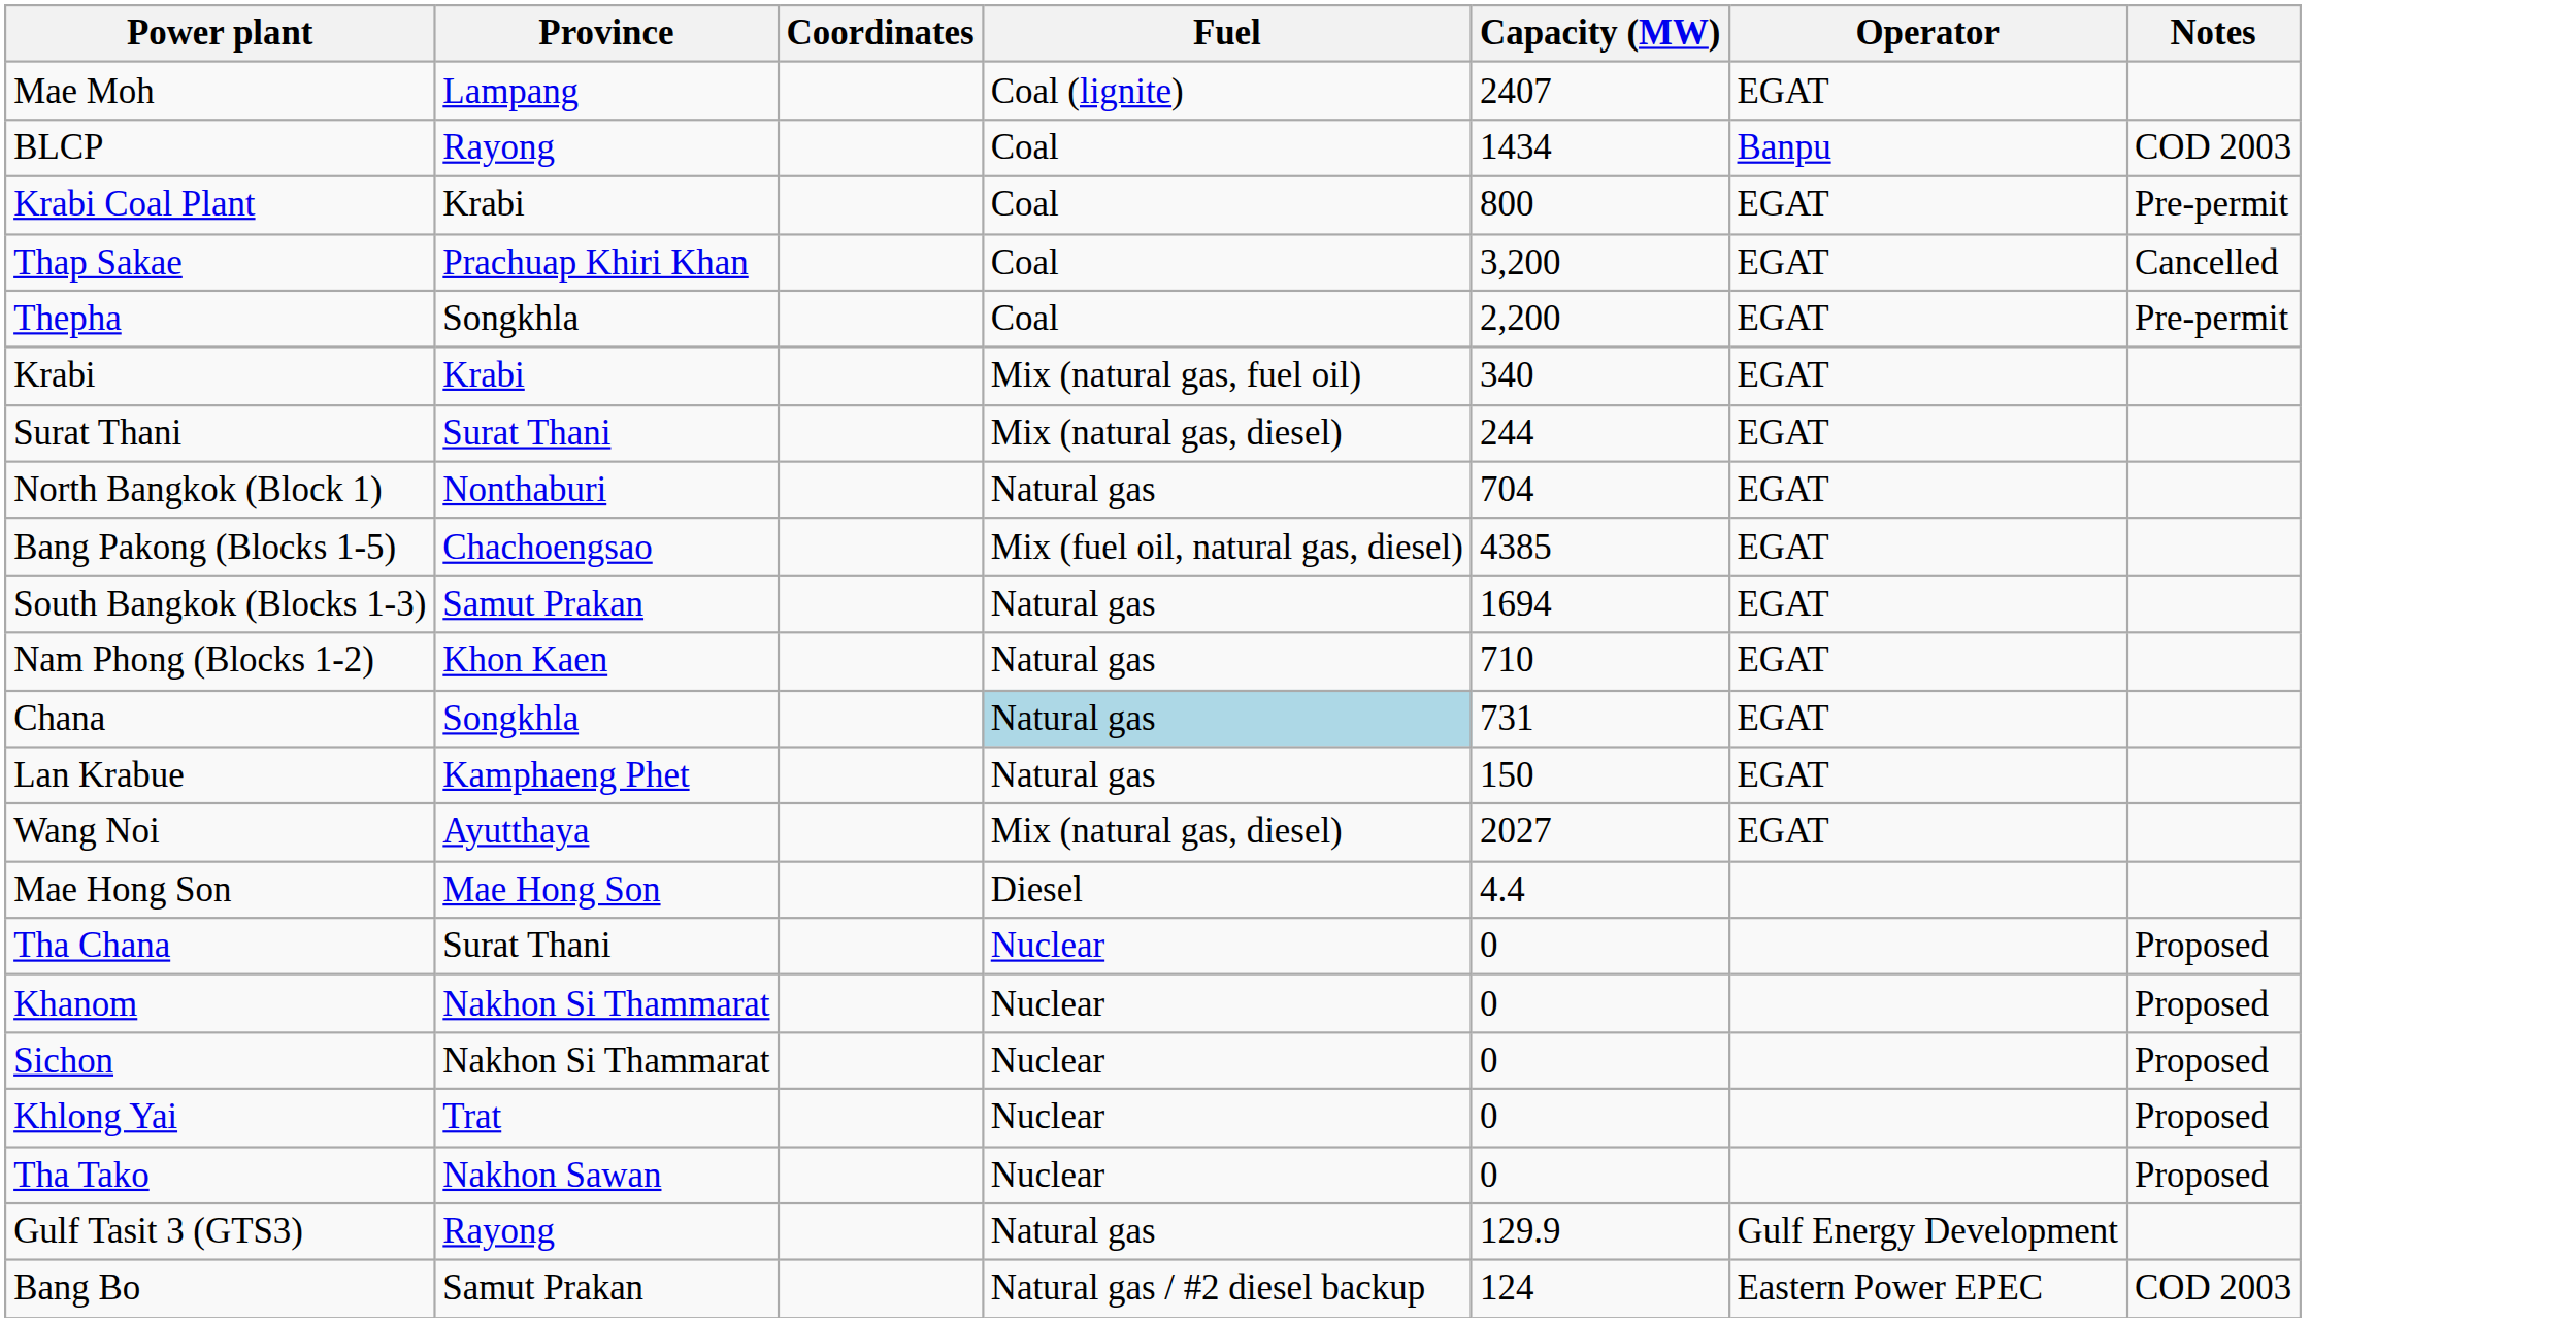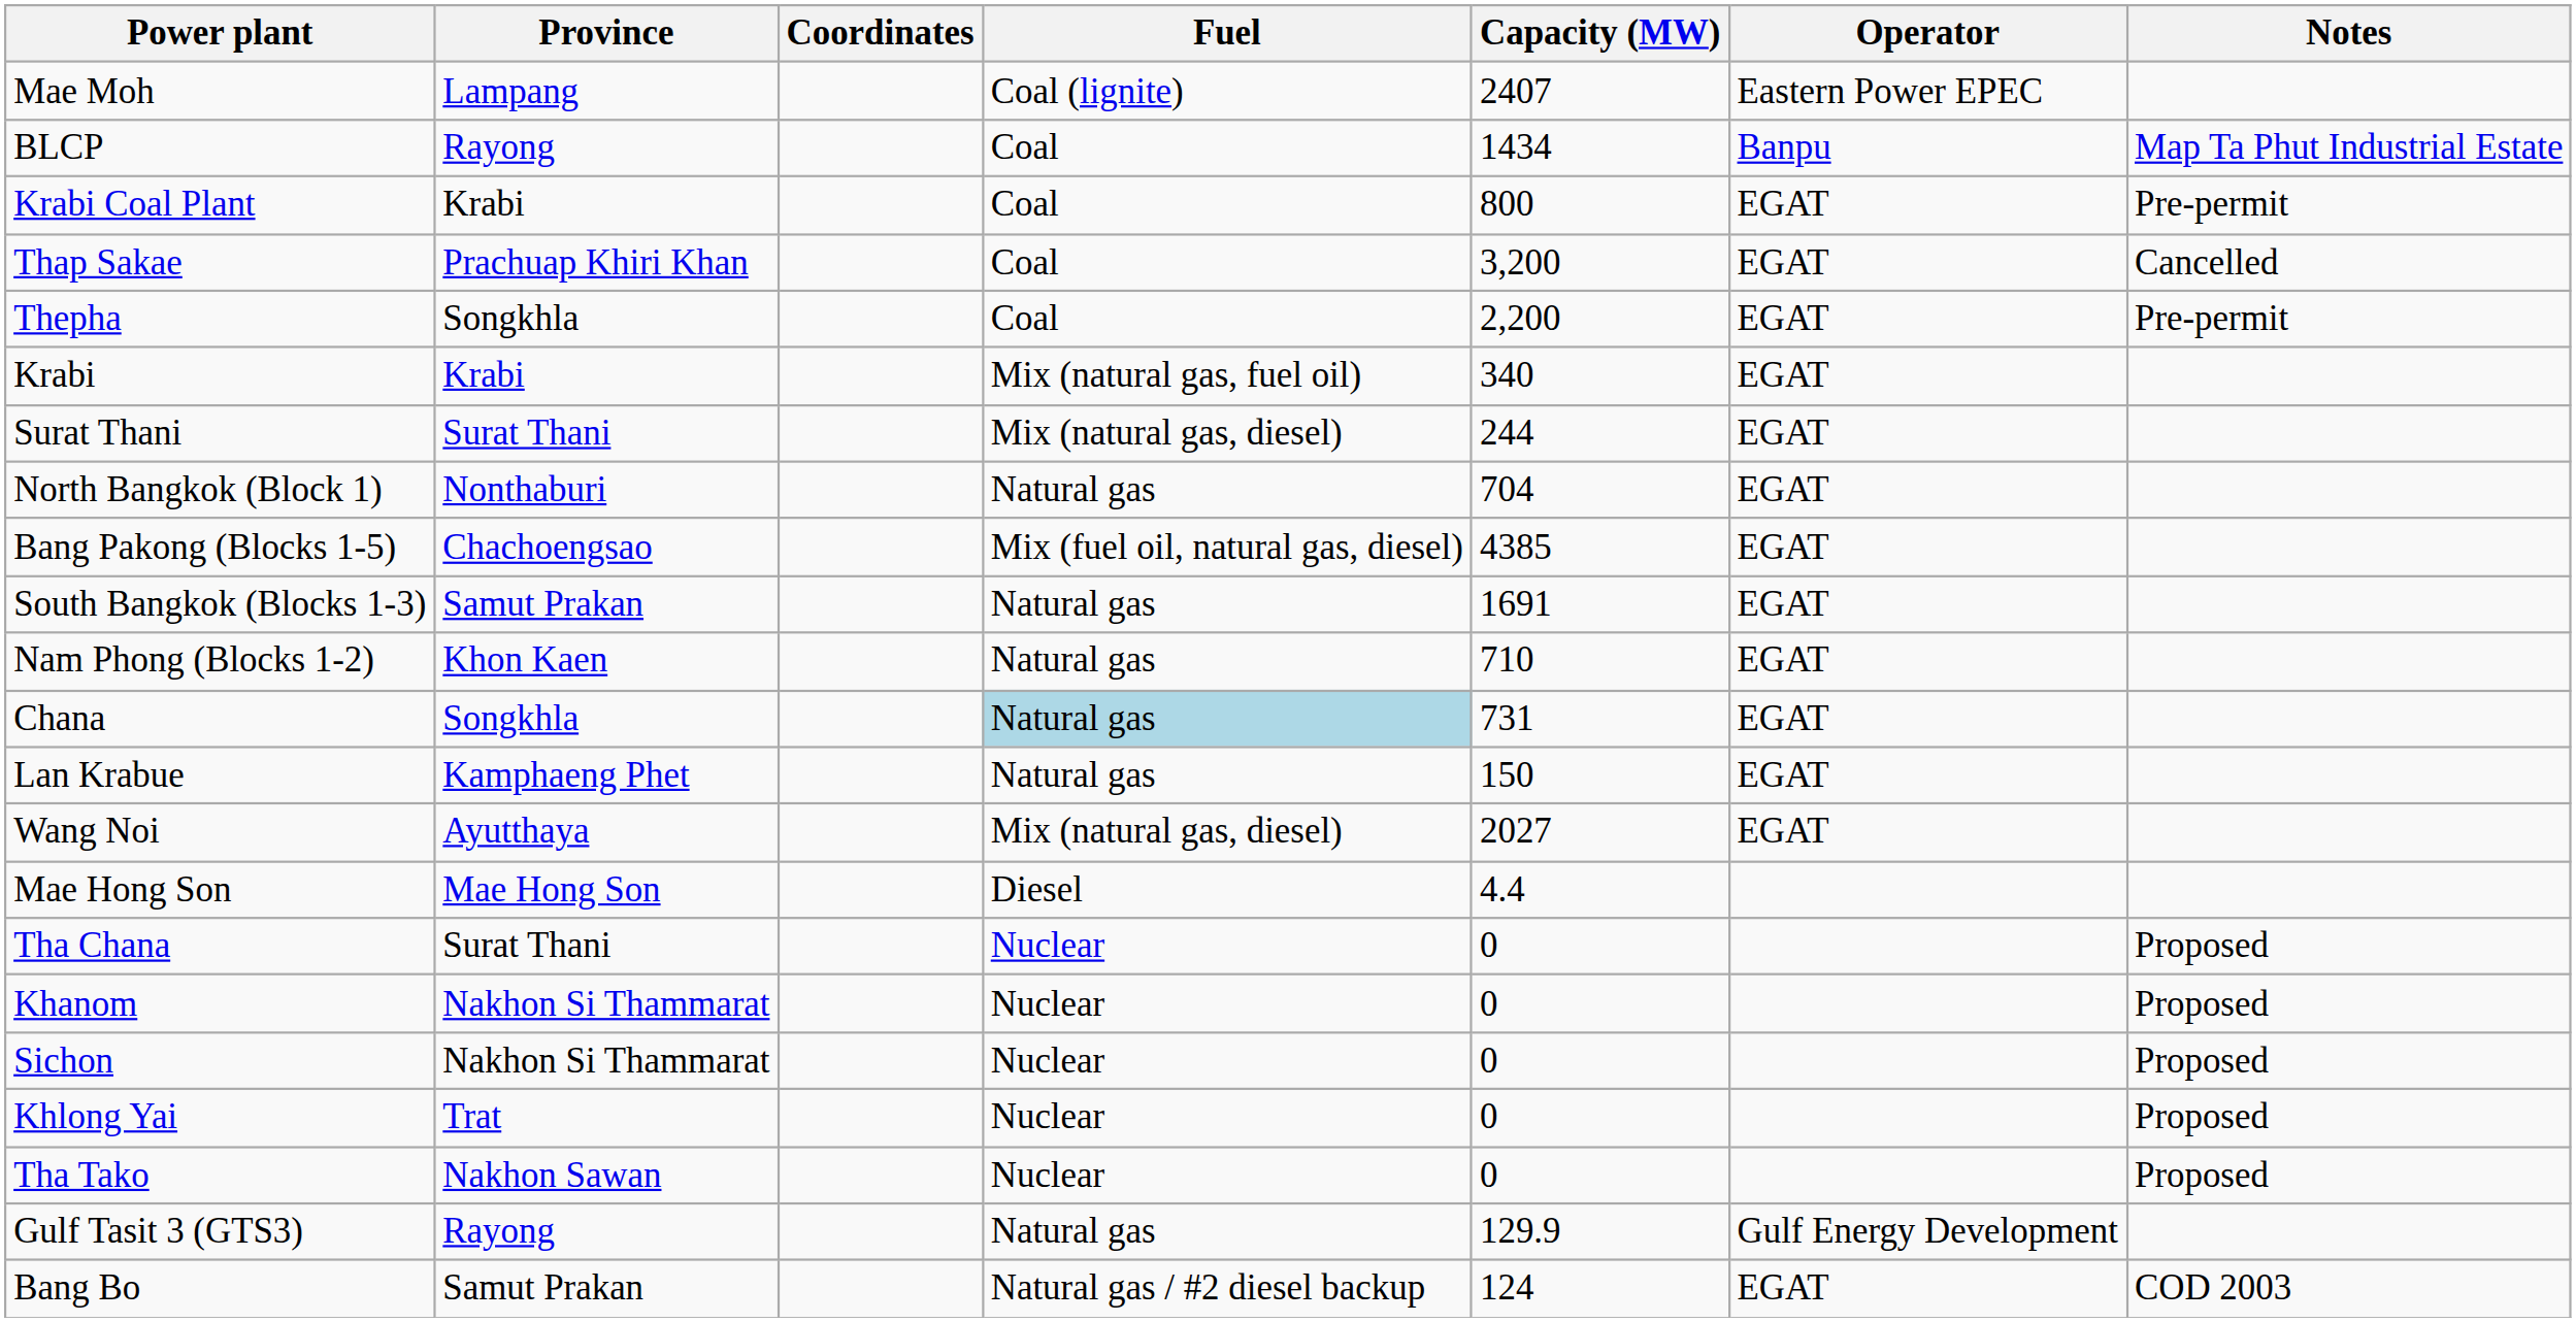 <table class="wikitable sortable">
 <tr>
 <th>Power plant</th>
 <th>Province</th>
 <th>Coordinates</th>
 <th>Fuel</th>
 <th>Capacity (<a href='#'>MW</a>)</th>
 <th>Operator</th>
 <th>Notes</th>
 </tr>
 <tr>
 <td>Mae Moh</td>
 <td><a href='#'>Lampang</a></td>
 <td></td>
 <td>Coal (<a href='#'>lignite</a>)</td>
 <td>2407</td>
-<td>EGAT</td>
+<td>Eastern Power EPEC</td>
 <td></td>
 </tr>
 <tr>
 <td>BLCP</td>
 <td><a href='#'>Rayong</a></td>
 <td></td>
 <td>Coal</td>
 <td>1434</td>
 <td><a href='#'>Banpu</a></td>
-<td>COD 2003</td>
+<td><a href='#'>Map Ta Phut Industrial Estate</a></td>
 </tr>
 <tr>
 <td><a href='#'>Krabi Coal Plant</a></td>
 <td>Krabi</td>
 <td></td>
 <td>Coal</td>
 <td>800</td>
 <td>EGAT</td>
 <td>Pre-permit</td>
 </tr>
 <tr>
 <td><a href='#'>Thap Sakae</a></td>
 <td><a href='#'>Prachuap Khiri Khan</a></td>
 <td></td>
 <td>Coal</td>
 <td>3,200</td>
 <td>EGAT</td>
 <td>Cancelled</td>
 </tr>
 <tr>
 <td><a href='#'>Thepha</a></td>
 <td>Songkhla</td>
 <td></td>
 <td>Coal</td>
 <td>2,200</td>
 <td>EGAT</td>
 <td>Pre-permit</td>
 </tr>
 <tr>
 <td>Krabi</td>
 <td><a href='#'>Krabi</a></td>
 <td></td>
 <td>Mix (natural gas, fuel oil)</td>
 <td>340</td>
 <td>EGAT</td>
 <td></td>
 </tr>
 <tr>
 <td>Surat Thani</td>
 <td><a href='#'>Surat Thani</a></td>
 <td></td>
 <td>Mix (natural gas, diesel)</td>
 <td>244</td>
 <td>EGAT</td>
 <td></td>
 </tr>
 <tr>
 <td>North Bangkok (Block 1)</td>
 <td><a href='#'>Nonthaburi</a></td>
 <td></td>
 <td>Natural gas</td>
 <td>704</td>
 <td>EGAT</td>
 <td></td>
 </tr>
 <tr>
 <td>Bang Pakong (Blocks 1-5)</td>
 <td><a href='#'>Chachoengsao</a></td>
 <td></td>
 <td>Mix (fuel oil, natural gas, diesel)</td>
 <td>4385</td>
 <td>EGAT</td>
 <td></td>
 </tr>
 <tr>
 <td>South Bangkok (Blocks 1-3)</td>
 <td><a href='#'>Samut Prakan</a></td>
 <td></td>
 <td>Natural gas</td>
-<td>1694</td>
+<td>1691</td>
 <td>EGAT</td>
 <td></td>
 </tr>
 <tr>
 <td>Nam Phong (Blocks 1-2)</td>
 <td><a href='#'>Khon Kaen</a></td>
 <td></td>
 <td>Natural gas</td>
 <td>710</td>
 <td>EGAT</td>
 <td></td>
 </tr>
 <tr>
 <td>Chana</td>
 <td><a href='#'>Songkhla</a></td>
 <td></td>
 <td style="background: lightblue;">Natural gas</td>
 <td>731</td>
 <td>EGAT</td>
 <td></td>
 </tr>
 <tr>
 <td>Lan Krabue</td>
 <td><a href='#'>Kamphaeng Phet</a></td>
 <td></td>
 <td>Natural gas</td>
 <td>150</td>
 <td>EGAT</td>
 <td></td>
 </tr>
 <tr>
 <td>Wang Noi</td>
 <td><a href='#'>Ayutthaya</a></td>
 <td></td>
 <td>Mix (natural gas, diesel)</td>
 <td>2027</td>
 <td>EGAT</td>
 <td></td>
 </tr>
 <tr>
 <td>Mae Hong Son</td>
 <td><a href='#'>Mae Hong Son</a></td>
 <td></td>
 <td>Diesel</td>
 <td>4.4</td>
 <td></td>
 <td></td>
 </tr>
 <tr>
 <td><a href='#'>Tha Chana</a></td>
 <td>Surat Thani</td>
 <td></td>
 <td><a href='#'>Nuclear</a></td>
 <td>0</td>
 <td></td>
 <td>Proposed</td>
 </tr>
 <tr>
 <td><a href='#'>Khanom</a></td>
 <td><a href='#'>Nakhon Si Thammarat</a></td>
 <td></td>
 <td>Nuclear</td>
 <td>0</td>
 <td></td>
 <td>Proposed</td>
 </tr>
 <tr>
 <td><a href='#'>Sichon</a></td>
 <td>Nakhon Si Thammarat</td>
 <td></td>
 <td>Nuclear</td>
 <td>0</td>
 <td></td>
 <td>Proposed</td>
 </tr>
 <tr>
 <td><a href='#'>Khlong Yai</a></td>
 <td><a href='#'>Trat</a></td>
 <td></td>
 <td>Nuclear</td>
 <td>0</td>
 <td></td>
 <td>Proposed</td>
 </tr>
 <tr>
 <td><a href='#'>Tha Tako</a></td>
 <td><a href='#'>Nakhon Sawan</a></td>
 <td></td>
 <td>Nuclear</td>
 <td>0</td>
 <td></td>
 <td>Proposed</td>
 </tr>
 <tr>
 <td>Gulf Tasit 3 (GTS3)</td>
 <td><a href='#'>Rayong</a></td>
 <td></td>
 <td>Natural gas</td>
 <td>129.9</td>
 <td>Gulf Energy Development</td>
 <td></td>
 </tr>
 <tr>
 <td>Bang Bo</td>
 <td>Samut Prakan</td>
 <td></td>
 <td>Natural gas / #2 diesel backup</td>
 <td>124</td>
-<td>Eastern Power EPEC</td>
+<td>EGAT</td>
 <td>COD 2003</td>
 </tr>
 </table>
